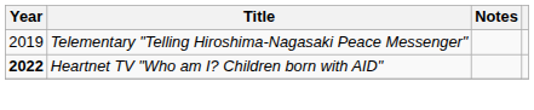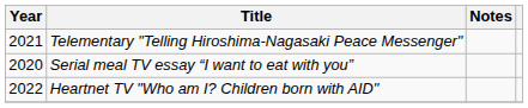 <table class="wikitable sortable">
 <tr>
 <th>Year</th>
 <th>Title</th>
 <th class="unsortable">Notes</th>
 <th class="unsortable"></th>
 </tr>
 <tr>
-<td>2019</td>
+<td>2021</td>
 <td><em>Telementary "Telling Hiroshima-Nagasaki Peace Messenger"</em></td>
 <td></td>
 <td></td>
 </tr>
 <tr>
-<td><strong>2022</strong></td>
+<td>2020</td>
+<td><em>Serial meal TV essay “I want to eat with you”</em></td>
+<td></td>
+<td></td>
+</tr>
+<tr>
+<td>2022</td>
 <td><em>Heartnet TV "Who am I? Children born with AID"</em></td>
 <td></td>
 <td></td>
 </tr>
 <tr>
 </tr>
 </table>
